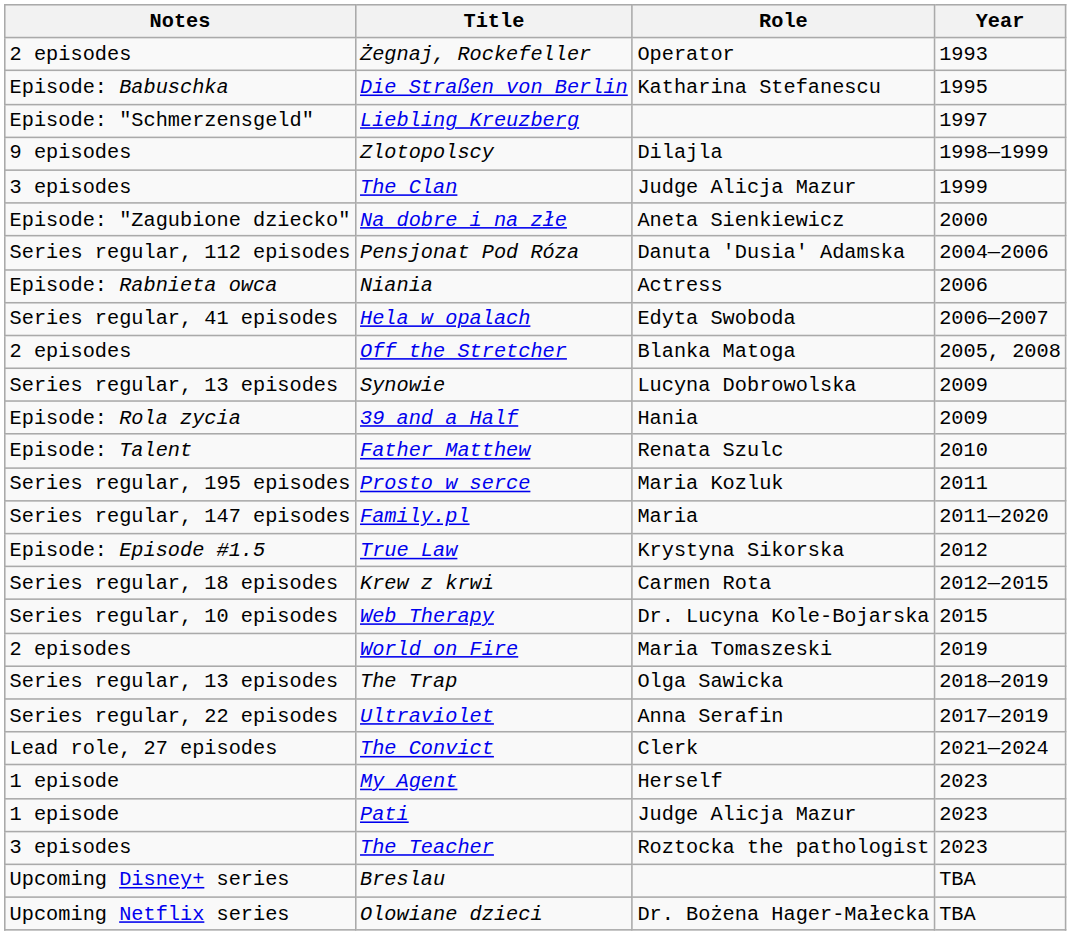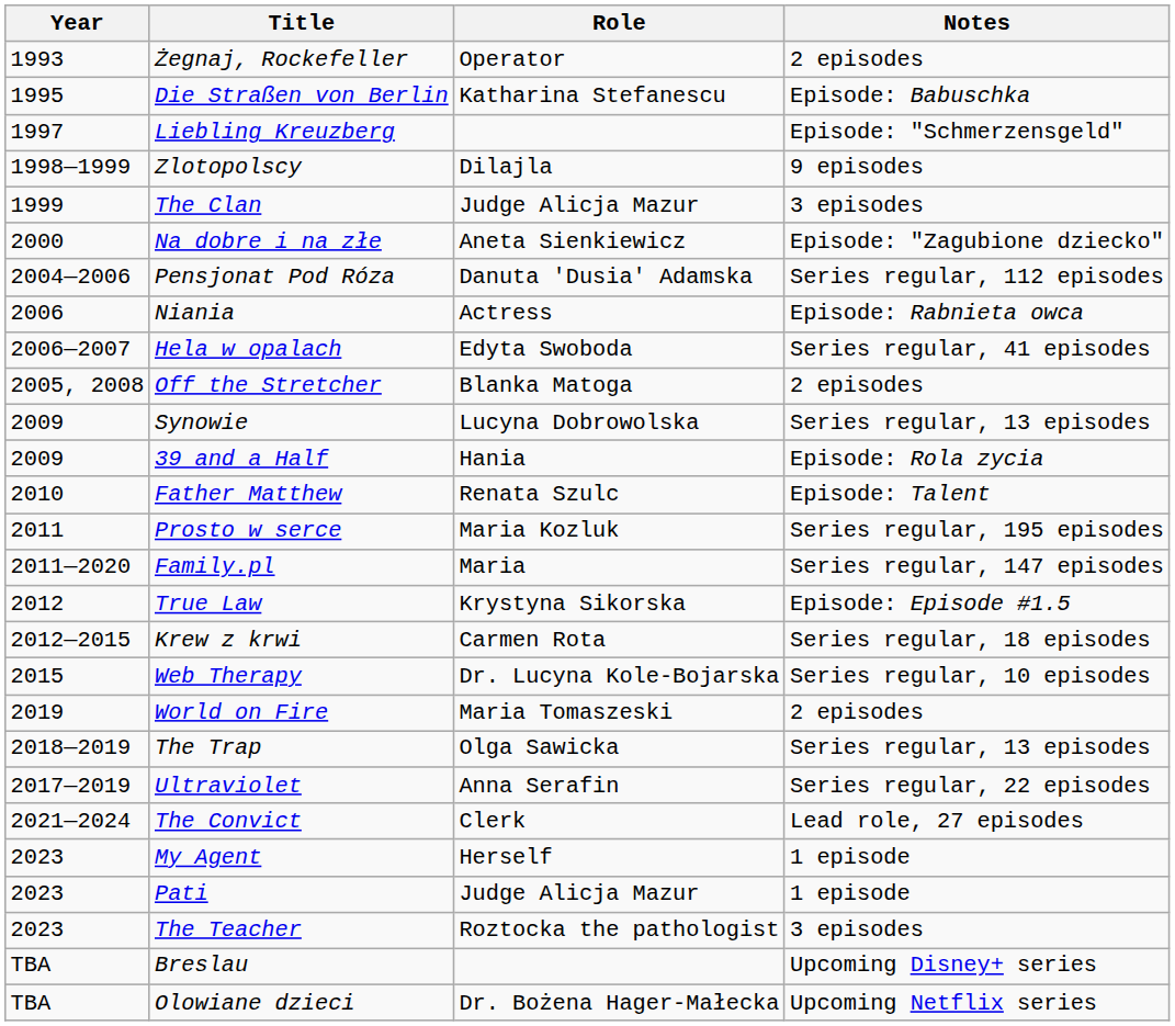 <table class="wikitable sortable">
 <tr>
-<th class="unsortable">Notes</th>
+<th>Year</th>
 <th>Title</th>
 <th>Role</th>
-<th>Year</th>
+<th class="unsortable">Notes</th>
 </tr>
 <tr>
-<td>2 episodes</td>
+<td>1993</td>
 <td><em>Żegnaj, Rockefeller</em></td>
 <td>Operator</td>
-<td>1993</td>
+<td>2 episodes</td>
 </tr>
 <tr>
-<td>Episode: <em>Babuschka</em></td>
+<td>1995</td>
 <td><em><a href='#'>Die Straßen von Berlin</a></em></td>
 <td>Katharina Stefanescu</td>
-<td>1995</td>
+<td>Episode: <em>Babuschka</em></td>
 </tr>
 <tr>
-<td>Episode: "Schmerzensgeld"</td>
+<td>1997</td>
 <td><em><a href='#'>Liebling Kreuzberg</a></em></td>
 <td></td>
-<td>1997</td>
+<td>Episode: "Schmerzensgeld"</td>
 </tr>
 <tr>
-<td>9 episodes</td>
+<td>1998—1999</td>
 <td><em>Zlotopolscy</em></td>
 <td>Dilajla</td>
-<td>1998—1999</td>
+<td>9 episodes</td>
 </tr>
 <tr>
-<td>3 episodes</td>
+<td>1999</td>
 <td><em><a href='#'>The Clan</a></em></td>
 <td>Judge Alicja Mazur</td>
-<td>1999</td>
+<td>3 episodes</td>
 </tr>
 <tr>
-<td>Episode: "Zagubione dziecko"</td>
+<td>2000</td>
 <td><em><a href='#'>Na dobre i na złe</a></em></td>
 <td>Aneta Sienkiewicz</td>
-<td>2000</td>
+<td>Episode: "Zagubione dziecko"</td>
 </tr>
 <tr>
-<td>Series regular, 112 episodes</td>
+<td>2004—2006</td>
 <td><em>Pensjonat Pod Róza</em></td>
 <td>Danuta 'Dusia' Adamska</td>
-<td>2004—2006</td>
+<td>Series regular, 112 episodes</td>
 </tr>
 <tr>
-<td>Episode: <em>Rabnieta owca</em></td>
+<td>2006</td>
 <td><em>Niania</em></td>
 <td>Actress</td>
-<td>2006</td>
+<td>Episode: <em>Rabnieta owca</em></td>
 </tr>
 <tr>
-<td>Series regular, 41 episodes</td>
+<td>2006—2007</td>
 <td><em><a href='#'>Hela w opalach</a></em></td>
 <td>Edyta Swoboda</td>
-<td>2006—2007</td>
+<td>Series regular, 41 episodes</td>
 </tr>
 <tr>
-<td>2 episodes</td>
+<td>2005, 2008</td>
 <td><em><a href='#'>Off the Stretcher</a></em></td>
 <td>Blanka Matoga</td>
-<td>2005, 2008</td>
+<td>2 episodes</td>
 </tr>
 <tr>
-<td>Series regular, 13 episodes</td>
+<td>2009</td>
 <td><em>Synowie</em></td>
 <td>Lucyna Dobrowolska</td>
-<td>2009</td>
+<td>Series regular, 13 episodes</td>
 </tr>
 <tr>
-<td>Episode: <em>Rola zycia</em></td>
+<td>2009</td>
 <td><em><a href='#'>39 and a Half</a></em></td>
 <td>Hania</td>
-<td>2009</td>
+<td>Episode: <em>Rola zycia</em></td>
 </tr>
 <tr>
-<td>Episode: <em>Talent</em></td>
+<td>2010</td>
 <td><em><a href='#'>Father Matthew</a></em></td>
 <td>Renata Szulc</td>
-<td>2010</td>
+<td>Episode: <em>Talent</em></td>
 </tr>
 <tr>
-<td>Series regular, 195 episodes</td>
+<td>2011</td>
 <td><em><a href='#'>Prosto w serce</a></em></td>
 <td>Maria Kozluk</td>
-<td>2011</td>
+<td>Series regular, 195 episodes</td>
 </tr>
 <tr>
-<td>Series regular, 147 episodes</td>
+<td>2011—2020</td>
 <td><em><a href='#'>Family.pl</a></em></td>
 <td>Maria</td>
-<td>2011—2020</td>
+<td>Series regular, 147 episodes</td>
 </tr>
 <tr>
-<td>Episode: <em>Episode #1.5</em></td>
+<td>2012</td>
 <td><em><a href='#'>True Law</a></em></td>
 <td>Krystyna Sikorska</td>
-<td>2012</td>
+<td>Episode: <em>Episode #1.5</em></td>
 </tr>
 <tr>
-<td>Series regular, 18 episodes</td>
+<td>2012—2015</td>
 <td><em>Krew z krwi</em></td>
 <td>Carmen Rota</td>
-<td>2012—2015</td>
+<td>Series regular, 18 episodes</td>
 </tr>
 <tr>
-<td>Series regular, 10 episodes</td>
+<td>2015</td>
 <td><em><a href='#'>Web Therapy</a></em></td>
 <td>Dr. Lucyna Kole-Bojarska</td>
-<td>2015</td>
+<td>Series regular, 10 episodes</td>
 </tr>
 <tr>
-<td>2 episodes</td>
+<td>2019</td>
 <td><em><a href='#'>World on Fire</a></em></td>
 <td>Maria Tomaszeski</td>
-<td>2019</td>
+<td>2 episodes</td>
 </tr>
 <tr>
-<td>Series regular, 13 episodes</td>
+<td>2018—2019</td>
 <td><em>The Trap</em></td>
 <td>Olga Sawicka</td>
-<td>2018—2019</td>
+<td>Series regular, 13 episodes</td>
 </tr>
 <tr>
-<td>Series regular, 22 episodes</td>
+<td>2017—2019</td>
 <td><em><a href='#'>Ultraviolet</a></em></td>
 <td>Anna Serafin</td>
-<td>2017—2019</td>
+<td>Series regular, 22 episodes</td>
 </tr>
 <tr>
-<td>Lead role, 27 episodes</td>
+<td>2021—2024</td>
 <td><em><a href='#'>The Convict</a></em></td>
 <td>Clerk</td>
-<td>2021—2024</td>
+<td>Lead role, 27 episodes</td>
 </tr>
 <tr>
-<td>1 episode</td>
+<td>2023</td>
 <td><em><a href='#'>My Agent</a></em></td>
 <td>Herself</td>
-<td>2023</td>
+<td>1 episode</td>
 </tr>
 <tr>
-<td>1 episode</td>
+<td>2023</td>
 <td><em><a href='#'>Pati</a></em></td>
 <td>Judge Alicja Mazur</td>
-<td>2023</td>
+<td>1 episode</td>
 </tr>
 <tr>
-<td>3 episodes</td>
+<td>2023</td>
 <td><em><a href='#'>The Teacher</a></em></td>
 <td>Roztocka the pathologist</td>
-<td>2023</td>
+<td>3 episodes</td>
 </tr>
 <tr>
-<td>Upcoming <a href='#'>Disney+</a> series</td>
+<td>TBA</td>
 <td><em>Breslau</em></td>
 <td></td>
-<td>TBA</td>
+<td>Upcoming <a href='#'>Disney+</a> series</td>
 </tr>
 <tr>
-<td>Upcoming <a href='#'>Netflix</a> series</td>
+<td>TBA</td>
 <td><em>Olowiane dzieci</em></td>
 <td>Dr. Bożena Hager-Małecka</td>
-<td>TBA</td>
+<td>Upcoming <a href='#'>Netflix</a> series</td>
 </tr>
 </table>
